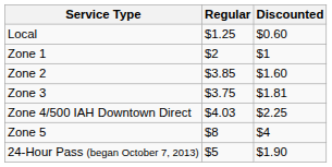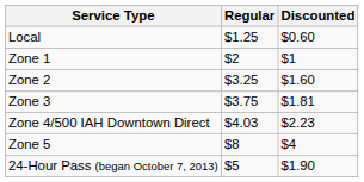 <table class="wikitable">
 <tr>
 <th>Service Type</th>
 <th>Regular</th>
 <th>Discounted</th>
 </tr>
 <tr>
 <td>Local</td>
 <td>$1.25</td>
 <td>$0.60</td>
 </tr>
 <tr>
 <td>Zone 1</td>
 <td>$2</td>
 <td>$1</td>
 </tr>
 <tr>
 <td>Zone 2</td>
-<td>$3.85</td>
+<td>$3.25</td>
 <td>$1.60</td>
 </tr>
 <tr>
 <td>Zone 3</td>
 <td>$3.75</td>
 <td>$1.81</td>
 </tr>
 <tr>
 <td>Zone 4/500 IAH Downtown Direct</td>
 <td>$4.03</td>
-<td>$2.25</td>
+<td>$2.23</td>
 </tr>
 <tr>
 <td>Zone 5</td>
 <td>$8</td>
 <td>$4</td>
 </tr>
 <tr>
 <td>24-Hour Pass <small>(began October 7, 2013)</small></td>
 <td>$5</td>
 <td>$1.90</td>
 </tr>
 </table>
